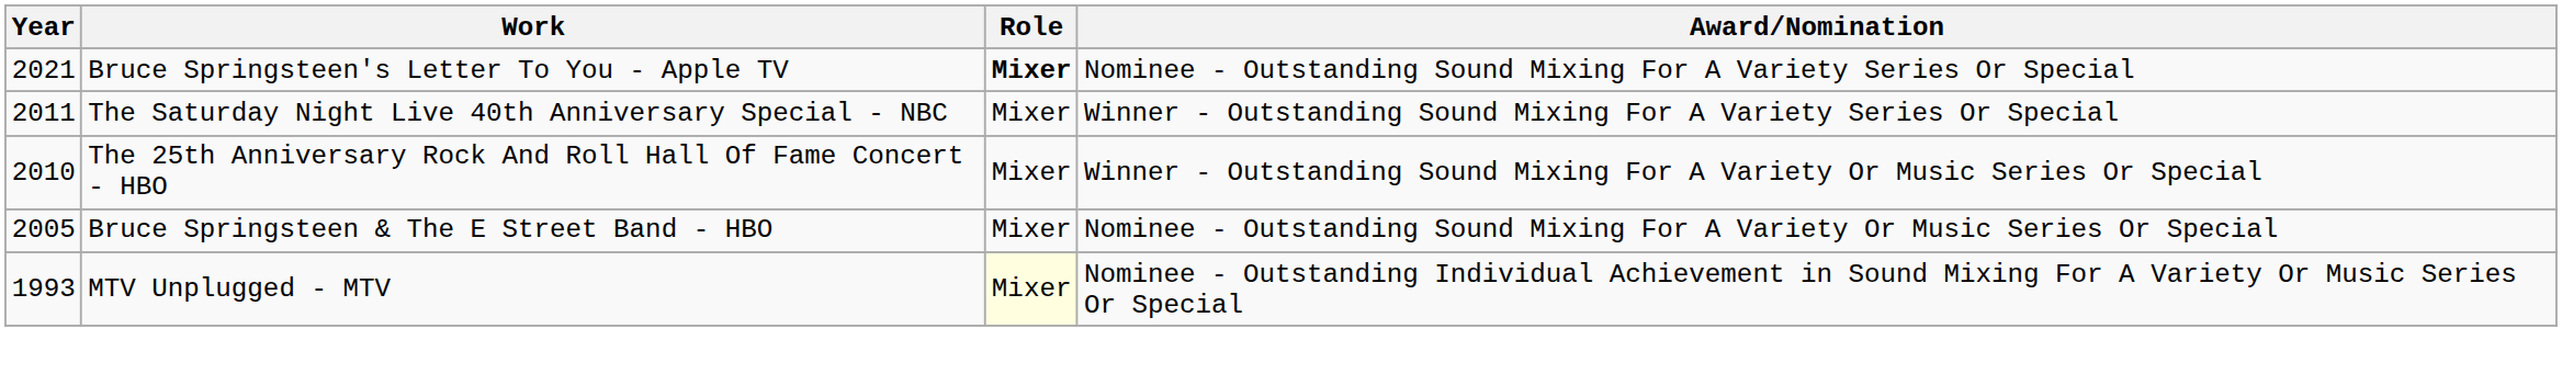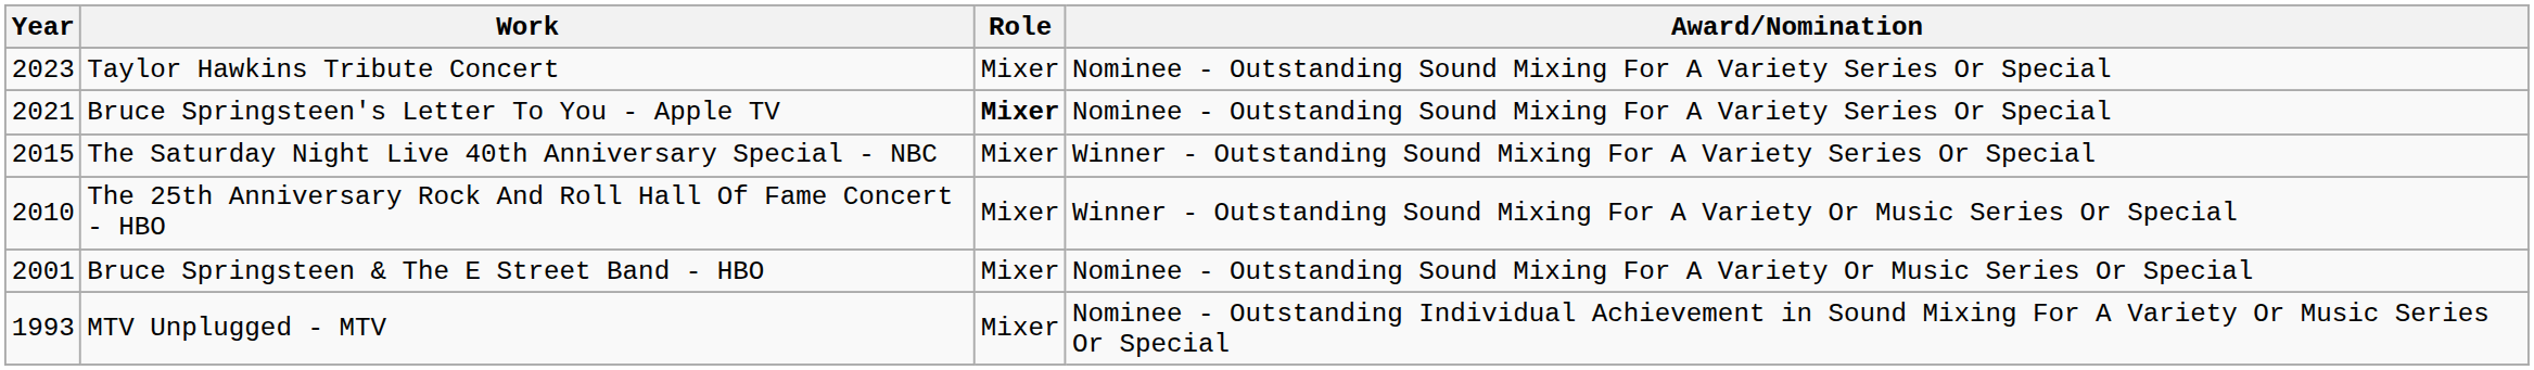 <table class="wikitable">
 <tr>
 <th>Year</th>
 <th>Work</th>
 <th>Role</th>
 <th>Award/Nomination</th>
 </tr>
 <tr>
+<td>2023</td>
+<td>Taylor Hawkins Tribute Concert</td>
+<td>Mixer</td>
+<td>Nominee - Outstanding Sound Mixing For A Variety Series Or Special</td>
+</tr>
+<tr>
 <td>2021</td>
 <td>Bruce Springsteen's Letter To You - Apple TV</td>
 <td><strong>Mixer</strong></td>
 <td>Nominee - Outstanding Sound Mixing For A Variety Series Or Special</td>
 </tr>
 <tr>
-<td>2011</td>
+<td>2015</td>
 <td>The Saturday Night Live 40th Anniversary Special - NBC</td>
 <td>Mixer</td>
 <td>Winner - Outstanding Sound Mixing For A Variety Series Or Special</td>
 </tr>
 <tr>
 <td>2010</td>
 <td>The 25th Anniversary Rock And Roll Hall Of Fame Concert - HBO</td>
 <td>Mixer</td>
 <td>Winner - Outstanding Sound Mixing For A Variety Or Music Series Or Special</td>
 </tr>
 <tr>
-<td>2005</td>
+<td>2001</td>
 <td>Bruce Springsteen & The E Street Band - HBO</td>
 <td>Mixer</td>
 <td>Nominee - Outstanding Sound Mixing For A Variety Or Music Series Or Special</td>
 </tr>
 <tr>
 <td>1993</td>
 <td>MTV Unplugged - MTV</td>
-<td style="background: lightyellow;">Mixer</td>
+<td>Mixer</td>
 <td>Nominee - Outstanding Individual Achievement in Sound Mixing For A Variety Or Music Series Or Special</td>
 </tr>
 </table>
